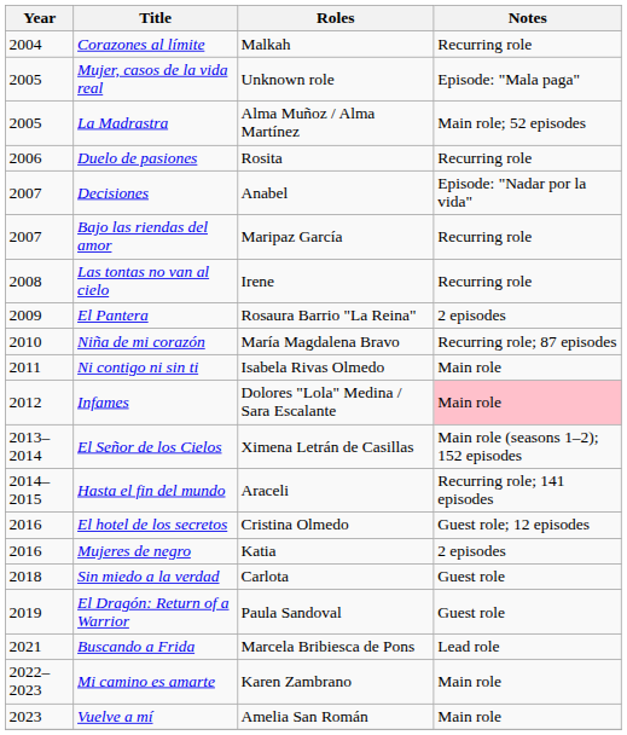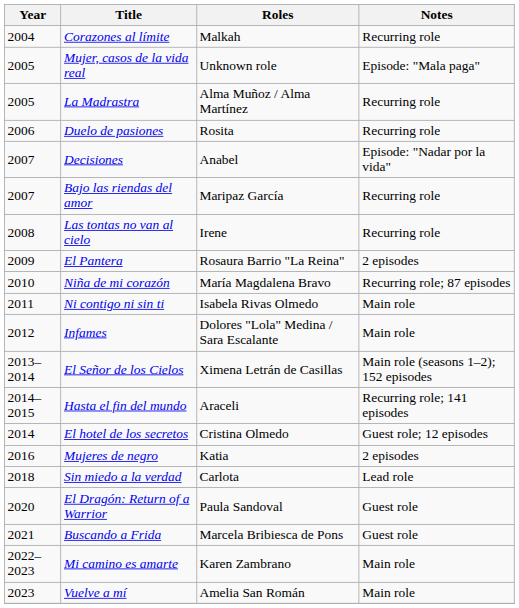 <table class="wikitable sortable">
 <tr>
 <th>Year</th>
 <th>Title</th>
 <th>Roles</th>
 <th>Notes</th>
 </tr>
 <tr>
 <td>2004</td>
 <td><em><a href='#'>Corazones al límite</a></em></td>
 <td>Malkah</td>
 <td>Recurring role</td>
 </tr>
 <tr>
 <td>2005</td>
 <td><em><a href='#'>Mujer, casos de la vida real</a></em></td>
 <td>Unknown role</td>
 <td>Episode: "Mala paga"</td>
 </tr>
 <tr>
 <td>2005</td>
 <td><em><a href='#'>La Madrastra</a></em></td>
 <td>Alma Muñoz / Alma Martínez</td>
-<td>Main role; 52 episodes</td>
+<td>Recurring role</td>
 </tr>
 <tr>
 <td>2006</td>
 <td><em><a href='#'>Duelo de pasiones</a></em></td>
 <td>Rosita</td>
 <td>Recurring role</td>
 </tr>
 <tr>
 <td>2007</td>
 <td><em><a href='#'>Decisiones</a></em></td>
 <td>Anabel</td>
 <td>Episode: "Nadar por la vida"</td>
 </tr>
 <tr>
 <td>2007</td>
 <td><em><a href='#'>Bajo las riendas del amor</a></em></td>
 <td>Maripaz García</td>
 <td>Recurring role</td>
 </tr>
 <tr>
 <td>2008</td>
 <td><em><a href='#'>Las tontas no van al cielo</a></em></td>
 <td>Irene</td>
 <td>Recurring role</td>
 </tr>
 <tr>
 <td>2009</td>
 <td><em><a href='#'>El Pantera</a></em></td>
 <td>Rosaura Barrio "La Reina"</td>
 <td>2 episodes</td>
 </tr>
 <tr>
 <td>2010</td>
 <td><em><a href='#'>Niña de mi corazón</a></em></td>
 <td>María Magdalena Bravo</td>
 <td>Recurring role; 87 episodes</td>
 </tr>
 <tr>
 <td>2011</td>
 <td><em><a href='#'>Ni contigo ni sin ti</a></em></td>
 <td>Isabela Rivas Olmedo</td>
 <td>Main role</td>
 </tr>
 <tr>
 <td>2012</td>
 <td><em><a href='#'>Infames</a></em></td>
 <td>Dolores "Lola" Medina / Sara Escalante</td>
-<td style="background: pink;">Main role</td>
+<td>Main role</td>
 </tr>
 <tr>
 <td>2013–2014</td>
 <td><em><a href='#'>El Señor de los Cielos</a></em></td>
 <td>Ximena Letrán de Casillas</td>
 <td>Main role (seasons 1–2); 152 episodes</td>
 </tr>
 <tr>
 <td>2014–2015</td>
 <td><em><a href='#'>Hasta el fin del mundo</a></em></td>
 <td>Araceli</td>
 <td>Recurring role; 141 episodes</td>
 </tr>
 <tr>
-<td>2016</td>
+<td>2014</td>
 <td><em><a href='#'>El hotel de los secretos</a></em></td>
 <td>Cristina Olmedo</td>
 <td>Guest role; 12 episodes</td>
 </tr>
 <tr>
 <td>2016</td>
 <td><em><a href='#'>Mujeres de negro</a></em></td>
 <td>Katia</td>
 <td>2 episodes</td>
 </tr>
 <tr>
 <td>2018</td>
 <td><em><a href='#'>Sin miedo a la verdad</a></em></td>
 <td>Carlota</td>
-<td>Guest role</td>
+<td>Lead role</td>
 </tr>
 <tr>
-<td>2019</td>
+<td>2020</td>
 <td><em><a href='#'>El Dragón: Return of a Warrior</a></em></td>
 <td>Paula Sandoval</td>
 <td>Guest role</td>
 </tr>
 <tr>
 <td>2021</td>
 <td><em><a href='#'>Buscando a Frida</a></em></td>
 <td>Marcela Bribiesca de Pons</td>
-<td>Lead role</td>
+<td>Guest role</td>
 </tr>
 <tr>
 <td>2022–2023</td>
 <td><em><a href='#'>Mi camino es amarte</a></em></td>
 <td>Karen Zambrano</td>
 <td>Main role</td>
 </tr>
 <tr>
 <td>2023</td>
 <td><em><a href='#'>Vuelve a mí</a></em></td>
 <td>Amelia San Román</td>
 <td>Main role</td>
 </tr>
 <tr>
 </tr>
 </table>
